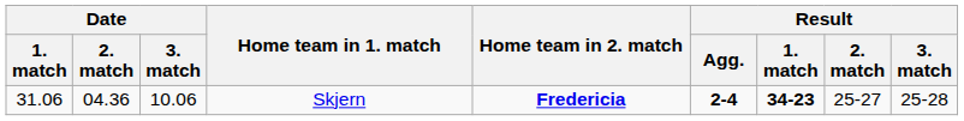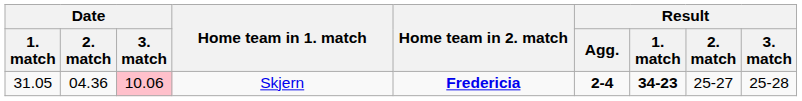 <table class="wikitable" style="text-align:center; margin-left:1em;">
 <tr>
 <th colspan="3">Date</th>
 <th rowspan="2" style="width:220px;">Home team in 1. match</th>
 <th rowspan="2" style="width:180px;">Home team in 2. match</th>
 <th colspan="4">Result</th>
 </tr>
 <tr>
 <th style="width:50px;">1. match</th>
 <th style="width:50px;">2. match</th>
 <th style="width:50px;">3. match</th>
 <th style="width:50px;">Agg.</th>
 <th style="width:50px;">1. match</th>
 <th style="width:50px;">2. match</th>
 <th style="width:50px;">3. match</th>
 </tr>
 <tr>
-<td>31.06</td>
+<td>31.05</td>
 <td>04.36</td>
-<td>10.06</td>
+<td style="background: pink;">10.06</td>
 <td><a href='#'>Skjern</a></td>
 <td><strong><a href='#'>Fredericia</a></strong></td>
 <td><strong>2-4</strong></td>
 <td><strong>34-23</strong></td>
 <td>25-27</td>
 <td>25-28</td>
 </tr>
 </table>
